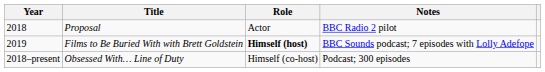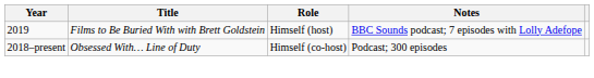 <table class="wikitable">
 <tr>
 <th>Year</th>
 <th>Title</th>
 <th>Role</th>
 <th>Notes</th>
 <th></th>
 </tr>
 <tr>
-<td>2018</td>
-<td><em>Proposal</em></td>
-<td>Actor</td>
-<td><a href='#'>BBC Radio 2</a> pilot</td>
-<td align="center"></td>
-</tr>
-<tr>
 <td>2019</td>
 <td><em>Films to Be Buried With with Brett Goldstein</em></td>
-<td><strong>Himself (host)</strong></td>
+<td>Himself (host)</td>
 <td><a href='#'>BBC Sounds</a> podcast; 7 episodes with <a href='#'>Lolly Adefope</a></td>
 <td align="center"></td>
 </tr>
 <tr>
 <td>2018–present</td>
 <td><em>Obsessed With… Line of Duty</em></td>
 <td>Himself (co-host)</td>
 <td>Podcast; 300 episodes</td>
 <td align="center"></td>
 </tr>
 </table>
